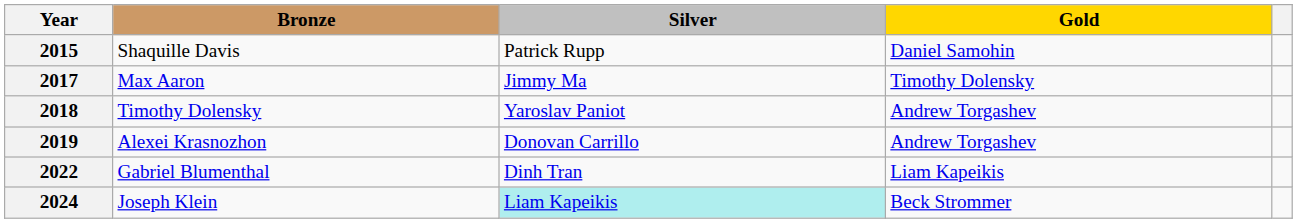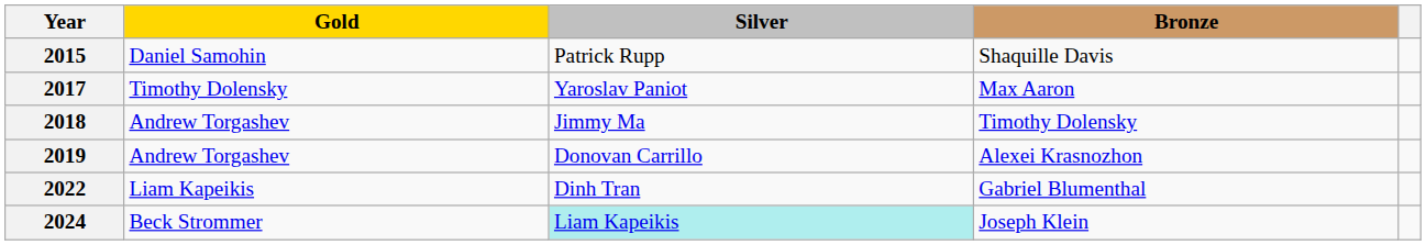 <table class="wikitable unsortable" style="text-align:left; width:85%">
 <tr>
 <th scope="col" style="text-align:center">Year</th>
+<td scope="col" style="text-align:center; width:30%; background:gold"><strong>Gold</strong></td>
+<td scope="col" style="text-align:center; width:30%; background:silver"><strong>Silver</strong></td>
 <td scope="col" style="text-align:center; width:30%; background:#c96"><strong>Bronze</strong></td>
-<td scope="col" style="text-align:center; width:30%; background:silver"><strong>Silver</strong></td>
-<td scope="col" style="text-align:center; width:30%; background:gold"><strong>Gold</strong></td>
 <th scope="col" style="text-align:center"></th>
 </tr>
 <tr>
 <th scope="row">2015</th>
+<td> <a href='#'>Daniel Samohin</a></td>
+<td> Patrick Rupp</td>
 <td> Shaquille Davis</td>
-<td> Patrick Rupp</td>
-<td> <a href='#'>Daniel Samohin</a></td>
 <td></td>
 </tr>
 <tr>
 <th scope="row">2017</th>
+<td> <a href='#'>Timothy Dolensky</a></td>
+<td> <a href='#'>Yaroslav Paniot</a></td>
 <td> <a href='#'>Max Aaron</a></td>
+<td></td>
+</tr>
+<tr>
+<th scope="row">2018</th>
+<td> <a href='#'>Andrew Torgashev</a></td>
 <td> <a href='#'>Jimmy Ma</a></td>
 <td> <a href='#'>Timothy Dolensky</a></td>
 <td></td>
 </tr>
 <tr>
-<th scope="row">2018</th>
-<td> <a href='#'>Timothy Dolensky</a></td>
-<td> <a href='#'>Yaroslav Paniot</a></td>
+<th scope="row">2019</th>
 <td> <a href='#'>Andrew Torgashev</a></td>
-<td></td>
-</tr>
-<tr>
-<th scope="row">2019</th>
+<td> <a href='#'>Donovan Carrillo</a></td>
 <td> <a href='#'>Alexei Krasnozhon</a></td>
-<td> <a href='#'>Donovan Carrillo</a></td>
-<td> <a href='#'>Andrew Torgashev</a></td>
 <td></td>
 </tr>
 <tr>
 <th scope="row">2022</th>
+<td> <a href='#'>Liam Kapeikis</a></td>
+<td> <a href='#'>Dinh Tran</a></td>
 <td> <a href='#'>Gabriel Blumenthal</a></td>
-<td> <a href='#'>Dinh Tran</a></td>
-<td> <a href='#'>Liam Kapeikis</a></td>
 <td></td>
 </tr>
 <tr>
 <th scope="row">2024</th>
+<td> <a href='#'>Beck Strommer</a></td>
+<td style="background: paleturquoise;"> <a href='#'>Liam Kapeikis</a></td>
 <td> <a href='#'>Joseph Klein</a></td>
-<td style="background: paleturquoise;"> <a href='#'>Liam Kapeikis</a></td>
-<td> <a href='#'>Beck Strommer</a></td>
 <td></td>
 </tr>
 </table>
